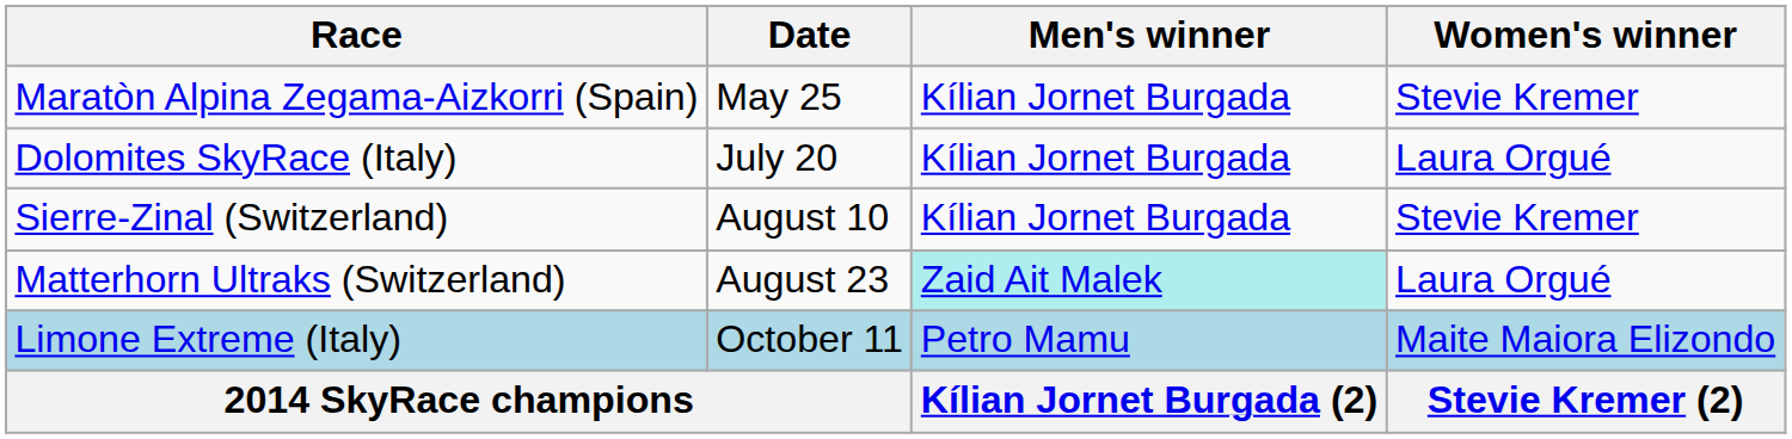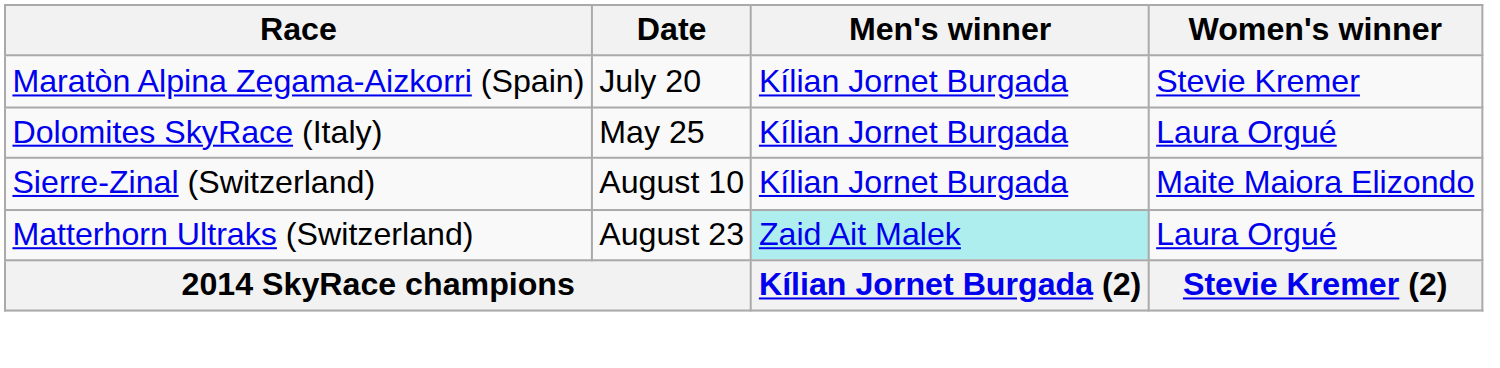 <table class="wikitable" width= style="font-size:90%; text-align:center;">
 <tr>
 <th>Race</th>
 <th>Date</th>
 <th>Men's winner</th>
 <th>Women's winner</th>
 </tr>
 <tr>
 <td><a href='#'>Maratòn Alpina Zegama-Aizkorri</a> (Spain)</td>
-<td>May 25</td>
+<td>July 20</td>
 <td><a href='#'>Kílian Jornet Burgada</a></td>
 <td><a href='#'>Stevie Kremer</a></td>
 </tr>
 <tr>
 <td><a href='#'>Dolomites SkyRace</a> (Italy)</td>
-<td>July 20</td>
+<td>May 25</td>
 <td><a href='#'>Kílian Jornet Burgada</a></td>
 <td><a href='#'>Laura Orgué</a></td>
 </tr>
 <tr>
 <td><a href='#'>Sierre-Zinal</a> (Switzerland)</td>
 <td>August 10</td>
 <td><a href='#'>Kílian Jornet Burgada</a></td>
-<td><a href='#'>Stevie Kremer</a></td>
+<td><a href='#'>Maite Maiora Elizondo</a></td>
 </tr>
 <tr>
 <td><a href='#'>Matterhorn Ultraks</a> (Switzerland)</td>
 <td>August 23</td>
 <td style="background: paleturquoise;"><a href='#'>Zaid Ait Malek</a></td>
 <td><a href='#'>Laura Orgué</a></td>
 </tr>
-<tr bgcolor=lightblue>
-<td><a href='#'>Limone Extreme</a> (Italy)</td>
-<td>October 11</td>
-<td><a href='#'>Petro Mamu</a></td>
-<td><a href='#'>Maite Maiora Elizondo</a></td>
-</tr>
 <tr>
 <th colspan=2 align="center">2014 SkyRace champions</th>
 <th align="center"><a href='#'>Kílian Jornet Burgada</a> (2)</th>
 <th align="center"><a href='#'>Stevie Kremer</a> (2)</th>
 </tr>
 </table>
